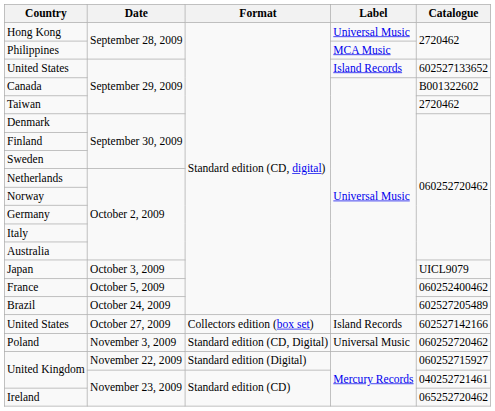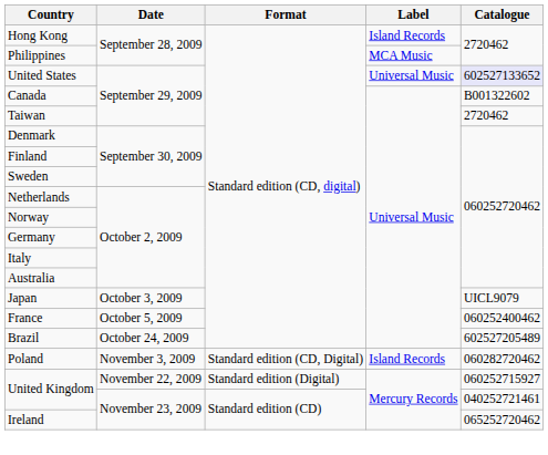 <table class="wikitable">
 <tr>
 <th>Country</th>
 <th>Date</th>
 <th>Format</th>
 <th>Label</th>
 <th>Catalogue</th>
 </tr>
 <tr>
 <td>Hong Kong</td>
 <td rowspan="2">September 28, 2009</td>
 <td rowspan="16">Standard edition (CD, <a href='#'>digital</a>)</td>
-<td><a href='#'>Universal Music</a></td>
+<td><a href='#'>Island Records</a></td>
 <td rowspan="2">2720462</td>
 </tr>
 <tr>
 <td>Philippines</td>
 <td><a href='#'>MCA Music</a></td>
 </tr>
 <tr>
 <td>United States</td>
 <td rowspan="3">September 29, 2009</td>
-<td><a href='#'>Island Records</a></td>
-<td>602527133652</td>
+<td><a href='#'>Universal Music</a></td>
+<td style="background: lavender;">602527133652</td>
 </tr>
 <tr>
 <td>Canada</td>
 <td rowspan="13"><a href='#'>Universal Music</a></td>
 <td>B001322602</td>
 </tr>
 <tr>
 <td>Taiwan</td>
 <td>2720462</td>
 </tr>
 <tr>
 <td>Denmark</td>
 <td rowspan="3">September 30, 2009</td>
 <td rowspan="8">060252720462</td>
 </tr>
 <tr>
 <td>Finland</td>
 </tr>
 <tr>
 <td>Sweden</td>
 </tr>
 <tr>
 <td>Netherlands</td>
 <td rowspan="5">October 2, 2009</td>
 </tr>
 <tr>
 <td>Norway</td>
 </tr>
 <tr>
 <td>Germany</td>
 </tr>
 <tr>
 <td>Italy</td>
 </tr>
 <tr>
 <td>Australia</td>
 </tr>
 <tr>
 <td>Japan</td>
 <td>October 3, 2009</td>
 <td>UICL9079</td>
 </tr>
 <tr>
 <td>France</td>
 <td>October 5, 2009</td>
 <td>060252400462</td>
 </tr>
 <tr>
 <td>Brazil</td>
 <td>October 24, 2009</td>
 <td>602527205489</td>
 </tr>
 <tr>
-<td>United States</td>
-<td>October 27, 2009</td>
-<td>Collectors edition (<a href='#'>box set</a>)</td>
-<td>Island Records</td>
-<td>602527142166</td>
-</tr>
-<tr>
 <td>Poland</td>
 <td>November 3, 2009</td>
 <td>Standard edition (CD, Digital)</td>
-<td>Universal Music</td>
-<td>060252720462</td>
+<td><a href='#'>Island Records</a></td>
+<td>060282720462</td>
 </tr>
 <tr>
 <td rowspan="2">United Kingdom</td>
 <td>November 22, 2009</td>
 <td>Standard edition (Digital)</td>
 <td rowspan="3"><a href='#'>Mercury Records</a></td>
 <td>060252715927</td>
 </tr>
 <tr>
 <td rowspan="2">November 23, 2009</td>
 <td rowspan="2">Standard edition (CD)</td>
 <td>040252721461</td>
 </tr>
 <tr>
 <td>Ireland</td>
 <td>065252720462</td>
 </tr>
 </table>
